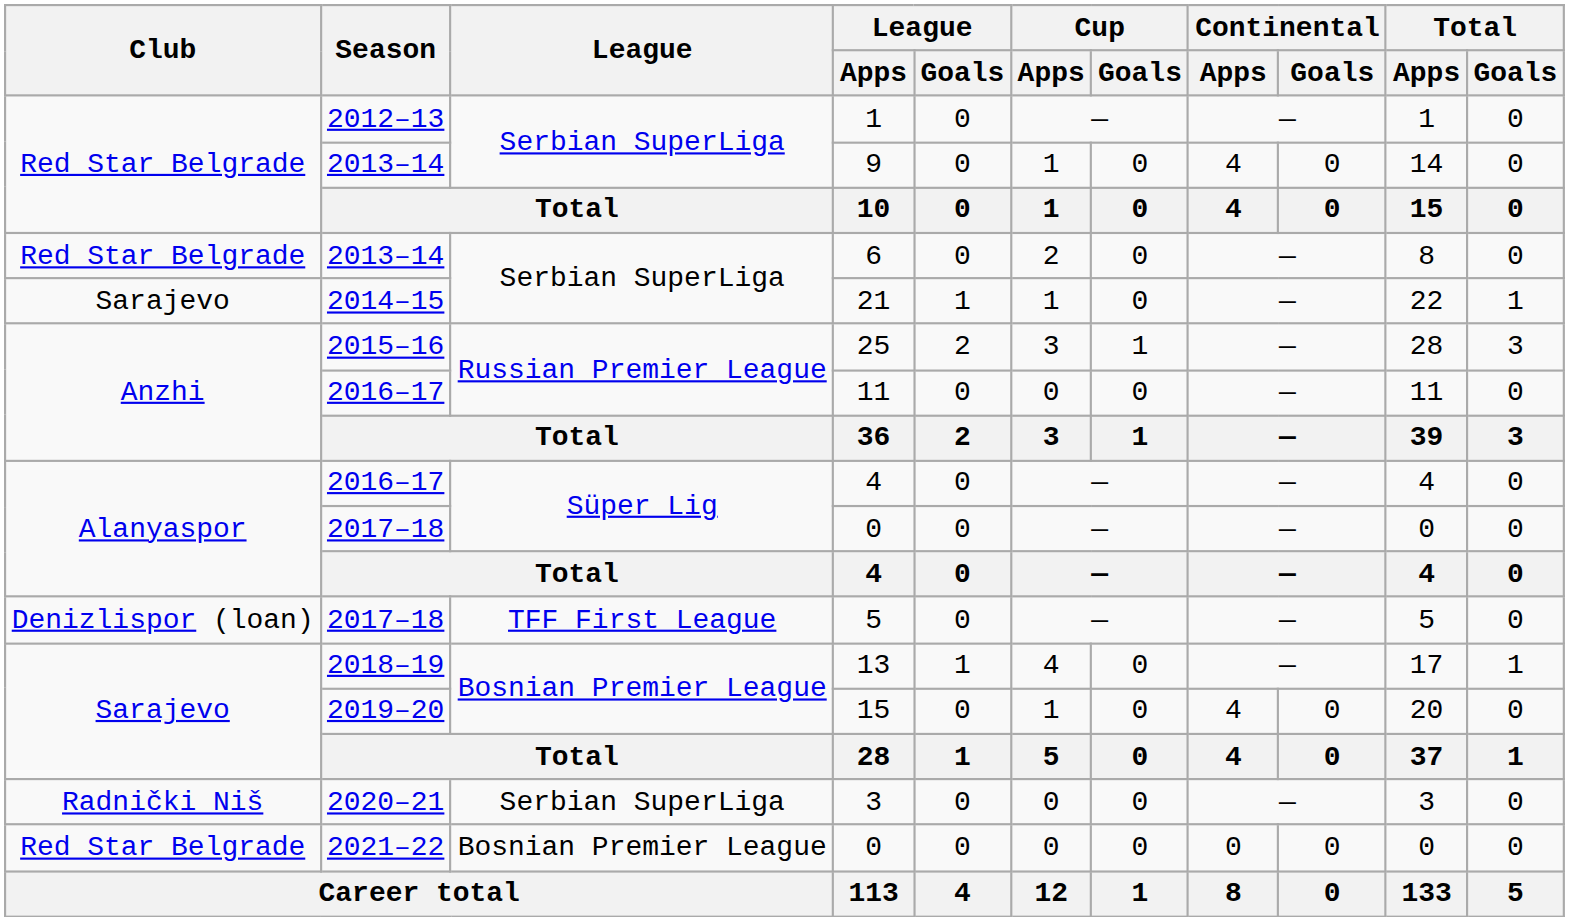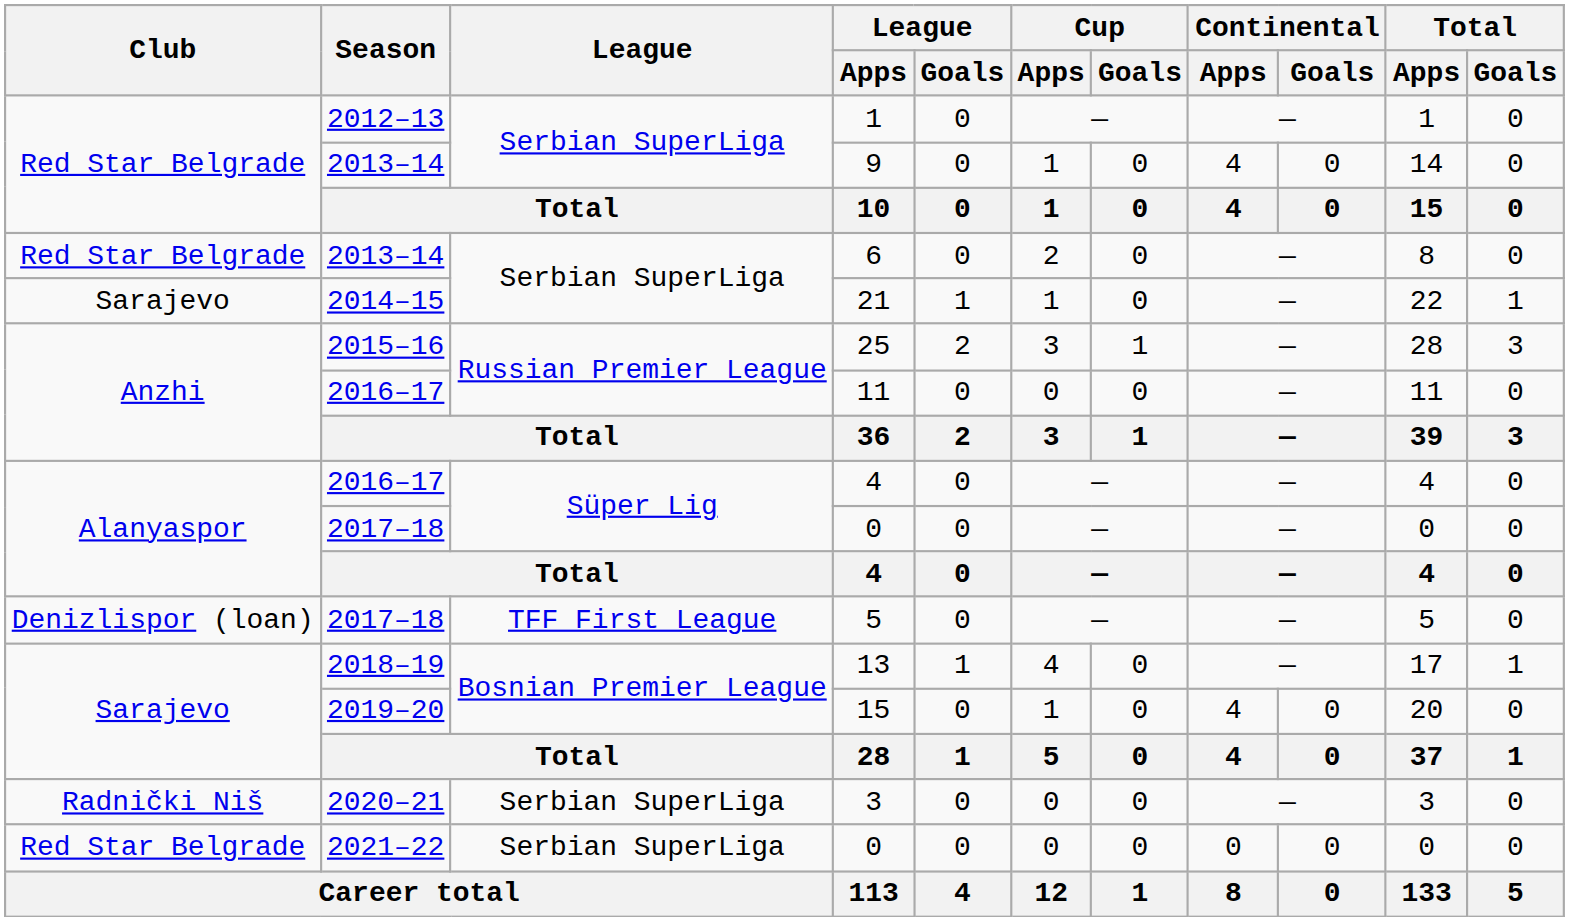 <table class="wikitable" style="text-align:center">
 <tr>
 <th rowspan="2">Club</th>
 <th rowspan="2">Season</th>
 <th rowspan="2">League</th>
 <th colspan="2">League</th>
 <th colspan="2">Cup</th>
 <th colspan="2">Continental</th>
 <th colspan="2">Total</th>
 </tr>
 <tr>
 <th>Apps</th>
 <th>Goals</th>
 <th>Apps</th>
 <th>Goals</th>
 <th>Apps</th>
 <th>Goals</th>
 <th>Apps</th>
 <th>Goals</th>
 </tr>
 <tr>
 <td rowspan="3"><a href='#'>Red Star Belgrade</a></td>
 <td><a href='#'>2012–13</a></td>
 <td rowspan="2"><a href='#'>Serbian SuperLiga</a></td>
 <td>1</td>
 <td>0</td>
 <td colspan=2>—</td>
 <td colspan=2>—</td>
 <td>1</td>
 <td>0</td>
 </tr>
 <tr>
 <td><a href='#'>2013–14</a></td>
 <td>9</td>
 <td>0</td>
 <td>1</td>
 <td>0</td>
 <td>4</td>
 <td>0</td>
 <td>14</td>
 <td>0</td>
 </tr>
 <tr>
 <th colspan=2>Total</th>
 <th>10</th>
 <th>0</th>
 <th>1</th>
 <th>0</th>
 <th>4</th>
 <th>0</th>
 <th>15</th>
 <th>0</th>
 </tr>
 <tr>
 <td><a href='#'>Red Star Belgrade</a></td>
 <td><a href='#'>2013–14</a></td>
 <td rowspan="2">Serbian SuperLiga</td>
 <td>6</td>
 <td>0</td>
 <td>2</td>
 <td>0</td>
 <td colspan=2>—</td>
 <td>8</td>
 <td>0</td>
 </tr>
 <tr>
 <td>Sarajevo</td>
 <td><a href='#'>2014–15</a></td>
 <td>21</td>
 <td>1</td>
 <td>1</td>
 <td>0</td>
 <td colspan=2>—</td>
 <td>22</td>
 <td>1</td>
 </tr>
 <tr>
 <td rowspan="3"><a href='#'>Anzhi</a></td>
 <td><a href='#'>2015–16</a></td>
 <td rowspan="2"><a href='#'>Russian Premier League</a></td>
 <td>25</td>
 <td>2</td>
 <td>3</td>
 <td>1</td>
 <td colspan=2>—</td>
 <td>28</td>
 <td>3</td>
 </tr>
 <tr>
 <td><a href='#'>2016–17</a></td>
 <td>11</td>
 <td>0</td>
 <td>0</td>
 <td>0</td>
 <td colspan=2>—</td>
 <td>11</td>
 <td>0</td>
 </tr>
 <tr>
 <th colspan=2>Total</th>
 <th>36</th>
 <th>2</th>
 <th>3</th>
 <th>1</th>
 <th colspan=2>—</th>
 <th>39</th>
 <th>3</th>
 </tr>
 <tr>
 <td rowspan="3"><a href='#'>Alanyaspor</a></td>
 <td><a href='#'>2016–17</a></td>
 <td rowspan=2><a href='#'>Süper Lig</a></td>
 <td>4</td>
 <td>0</td>
 <td colspan=2>—</td>
 <td colspan=2>—</td>
 <td>4</td>
 <td>0</td>
 </tr>
 <tr>
 <td><a href='#'>2017–18</a></td>
 <td>0</td>
 <td>0</td>
 <td colspan=2>—</td>
 <td colspan=2>—</td>
 <td>0</td>
 <td>0</td>
 </tr>
 <tr>
 <th colspan=2>Total</th>
 <th>4</th>
 <th>0</th>
 <th colspan=2>—</th>
 <th colspan=2>—</th>
 <th>4</th>
 <th>0</th>
 </tr>
 <tr>
 <td><a href='#'>Denizlispor</a> (loan)</td>
 <td><a href='#'>2017–18</a></td>
 <td><a href='#'>TFF First League</a></td>
 <td>5</td>
 <td>0</td>
 <td colspan=2>—</td>
 <td colspan=2>—</td>
 <td>5</td>
 <td>0</td>
 </tr>
 <tr>
 <td rowspan="3"><a href='#'>Sarajevo</a></td>
 <td><a href='#'>2018–19</a></td>
 <td rowspan=2><a href='#'>Bosnian Premier League</a></td>
 <td>13</td>
 <td>1</td>
 <td>4</td>
 <td>0</td>
 <td colspan=2>—</td>
 <td>17</td>
 <td>1</td>
 </tr>
 <tr>
 <td><a href='#'>2019–20</a></td>
 <td>15</td>
 <td>0</td>
 <td>1</td>
 <td>0</td>
 <td>4</td>
 <td>0</td>
 <td>20</td>
 <td>0</td>
 </tr>
 <tr>
 <th colspan=2>Total</th>
 <th>28</th>
 <th>1</th>
 <th>5</th>
 <th>0</th>
 <th>4</th>
 <th>0</th>
 <th>37</th>
 <th>1</th>
 </tr>
 <tr>
 <td><a href='#'>Radnički Niš</a></td>
 <td><a href='#'>2020–21</a></td>
 <td>Serbian SuperLiga</td>
 <td>3</td>
 <td>0</td>
 <td>0</td>
 <td>0</td>
 <td colspan=2>—</td>
 <td>3</td>
 <td>0</td>
 </tr>
 <tr>
 <td><a href='#'>Red Star Belgrade</a></td>
 <td><a href='#'>2021–22</a></td>
-<td>Bosnian Premier League</td>
+<td>Serbian SuperLiga</td>
 <td>0</td>
 <td>0</td>
 <td>0</td>
 <td>0</td>
 <td>0</td>
 <td>0</td>
 <td>0</td>
 <td>0</td>
 </tr>
 <tr>
 <th colspan=3>Career total</th>
 <th>113</th>
 <th>4</th>
 <th>12</th>
 <th>1</th>
 <th>8</th>
 <th>0</th>
 <th>133</th>
 <th>5</th>
 </tr>
 </table>
